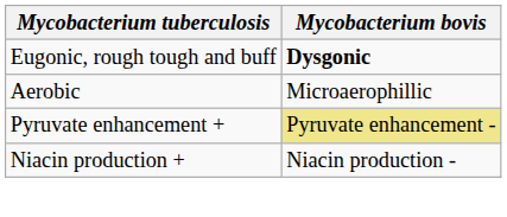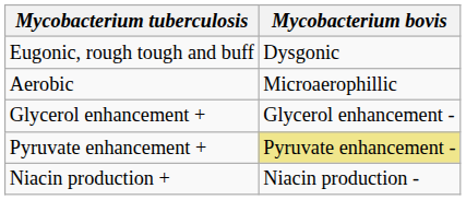 <table class="wikitable">
 <tr>
 <th><em>Mycobacterium tuberculosis</em></th>
 <th><em>Mycobacterium bovis</em></th>
 </tr>
 <tr>
 <td>Eugonic, rough tough and buff</td>
-<td><strong>Dysgonic</strong></td>
+<td>Dysgonic</td>
 </tr>
 <tr>
 <td>Aerobic</td>
 <td>Microaerophillic</td>
+</tr>
+<tr>
+<td>Glycerol enhancement +</td>
+<td>Glycerol enhancement -</td>
 </tr>
 <tr>
 <td>Pyruvate enhancement +</td>
 <td style="background: khaki;">Pyruvate enhancement -</td>
 </tr>
 <tr>
 <td>Niacin production +</td>
 <td>Niacin production -</td>
 </tr>
 </table>
